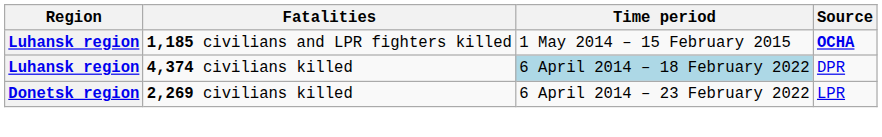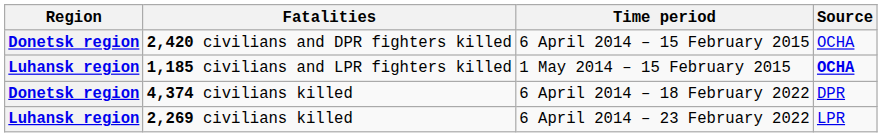 <table class="wikitable plainrowheaders">
 <tr>
 <th scope="col">Region</th>
 <th scope="col">Fatalities</th>
 <th scope="col">Time period</th>
 <th scope="col">Source</th>
 </tr>
 <tr>
+<th scope="row"><a href='#'>Donetsk region</a></th>
+<td><strong>2,420</strong> civilians and DPR fighters killed</td>
+<td>6 April 2014 – 15 February 2015</td>
+<td><a href='#'>OCHA</a></td>
+</tr>
+<tr>
 <th scope="row"><a href='#'>Luhansk region</a></th>
 <td><strong>1,185</strong> civilians and LPR fighters killed</td>
 <td>1 May 2014 – 15 February 2015</td>
 <td><strong><a href='#'>OCHA</a></strong></td>
 </tr>
 <tr>
-<th scope="row"><a href='#'>Luhansk region</a></th>
+<th scope="row"><a href='#'>Donetsk region</a></th>
 <td><strong>4,374</strong> civilians killed</td>
-<td style="background: lightblue;">6 April 2014 – 18 February 2022</td>
+<td>6 April 2014 – 18 February 2022</td>
 <td><a href='#'>DPR</a></td>
 </tr>
 <tr>
-<th scope="row"><a href='#'>Donetsk region</a></th>
+<th scope="row"><a href='#'>Luhansk region</a></th>
 <td><strong>2,269</strong> civilians killed</td>
 <td>6 April 2014 – 23 February 2022</td>
 <td><a href='#'>LPR</a></td>
 </tr>
 </table>
